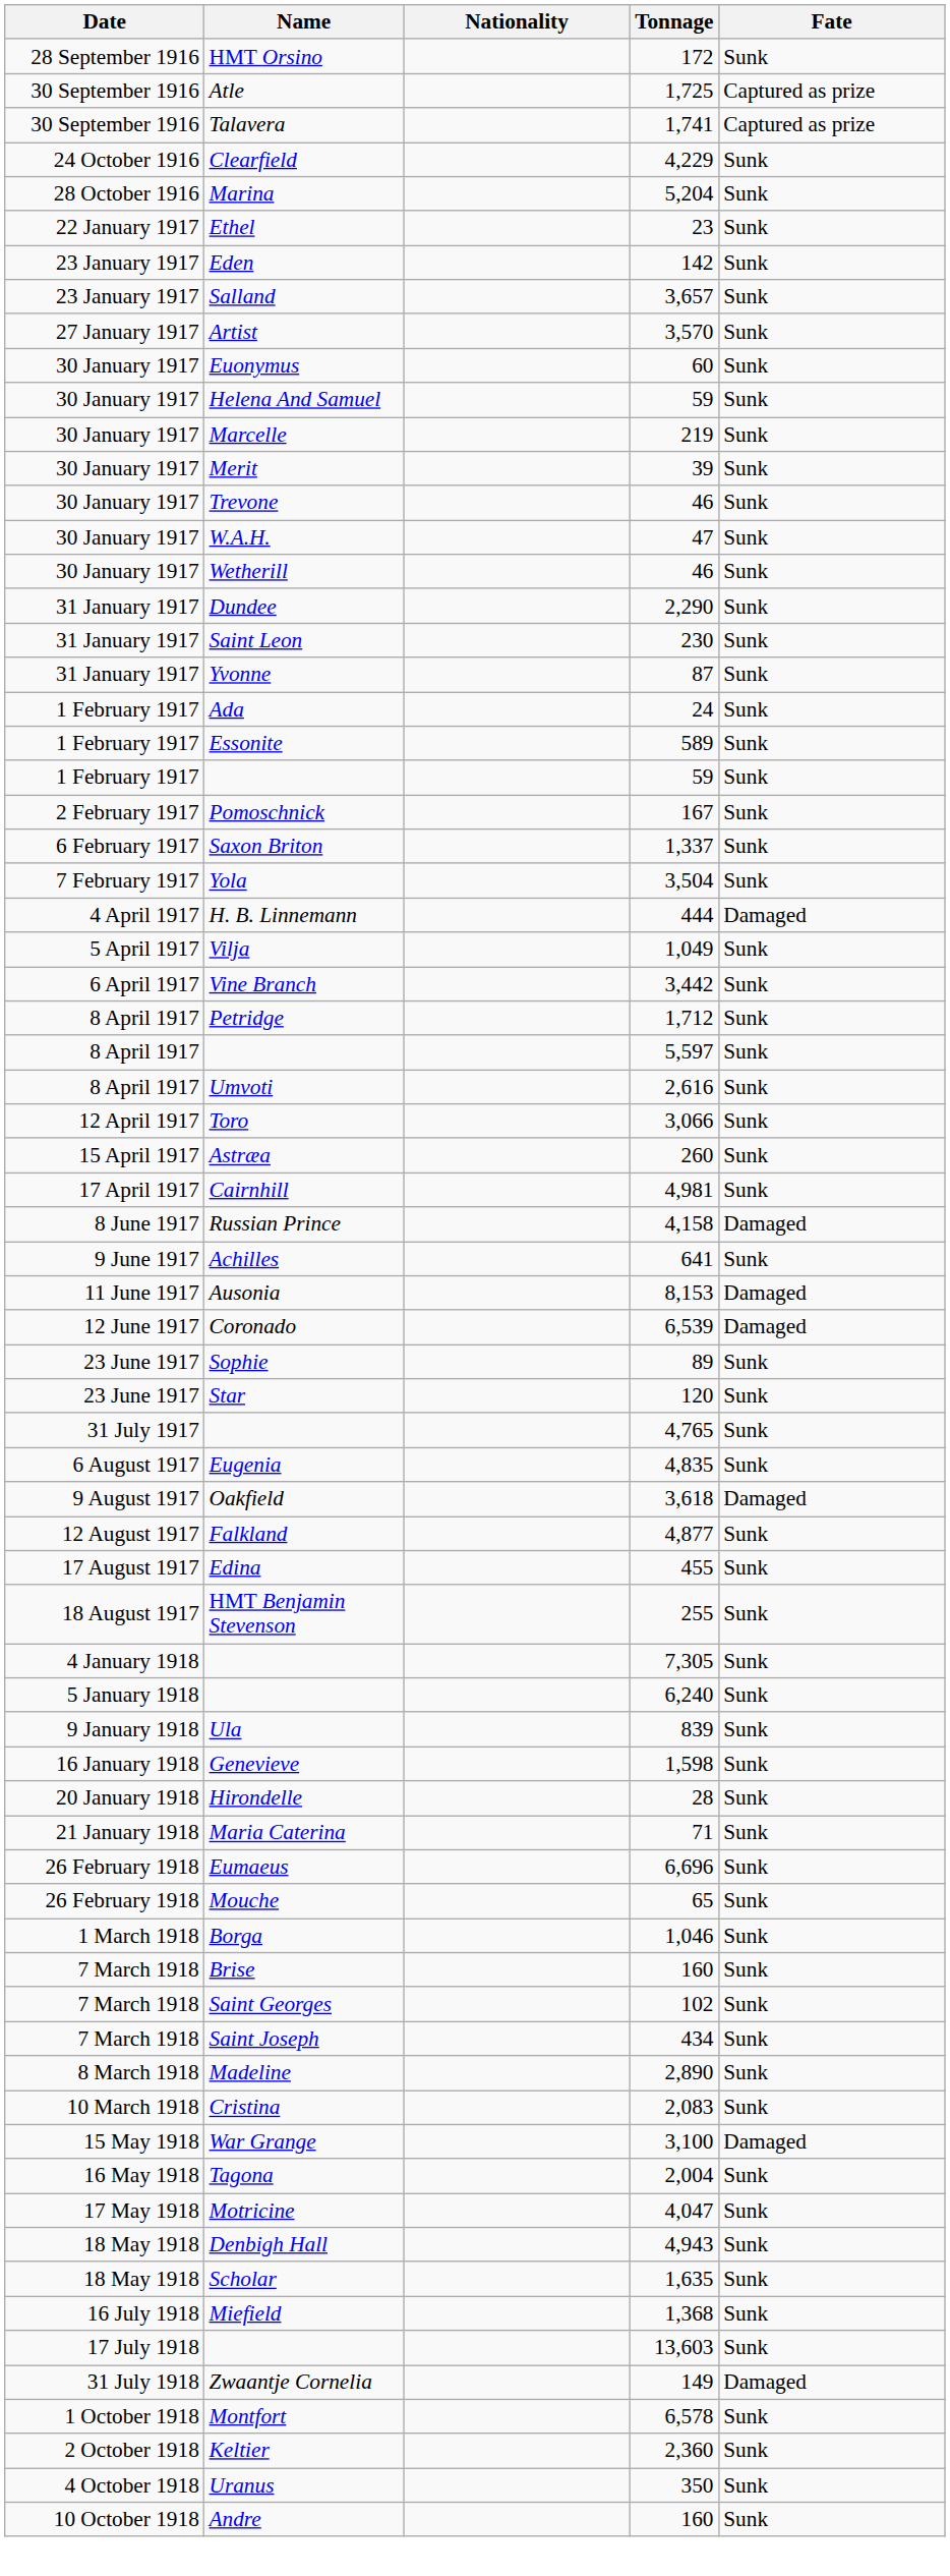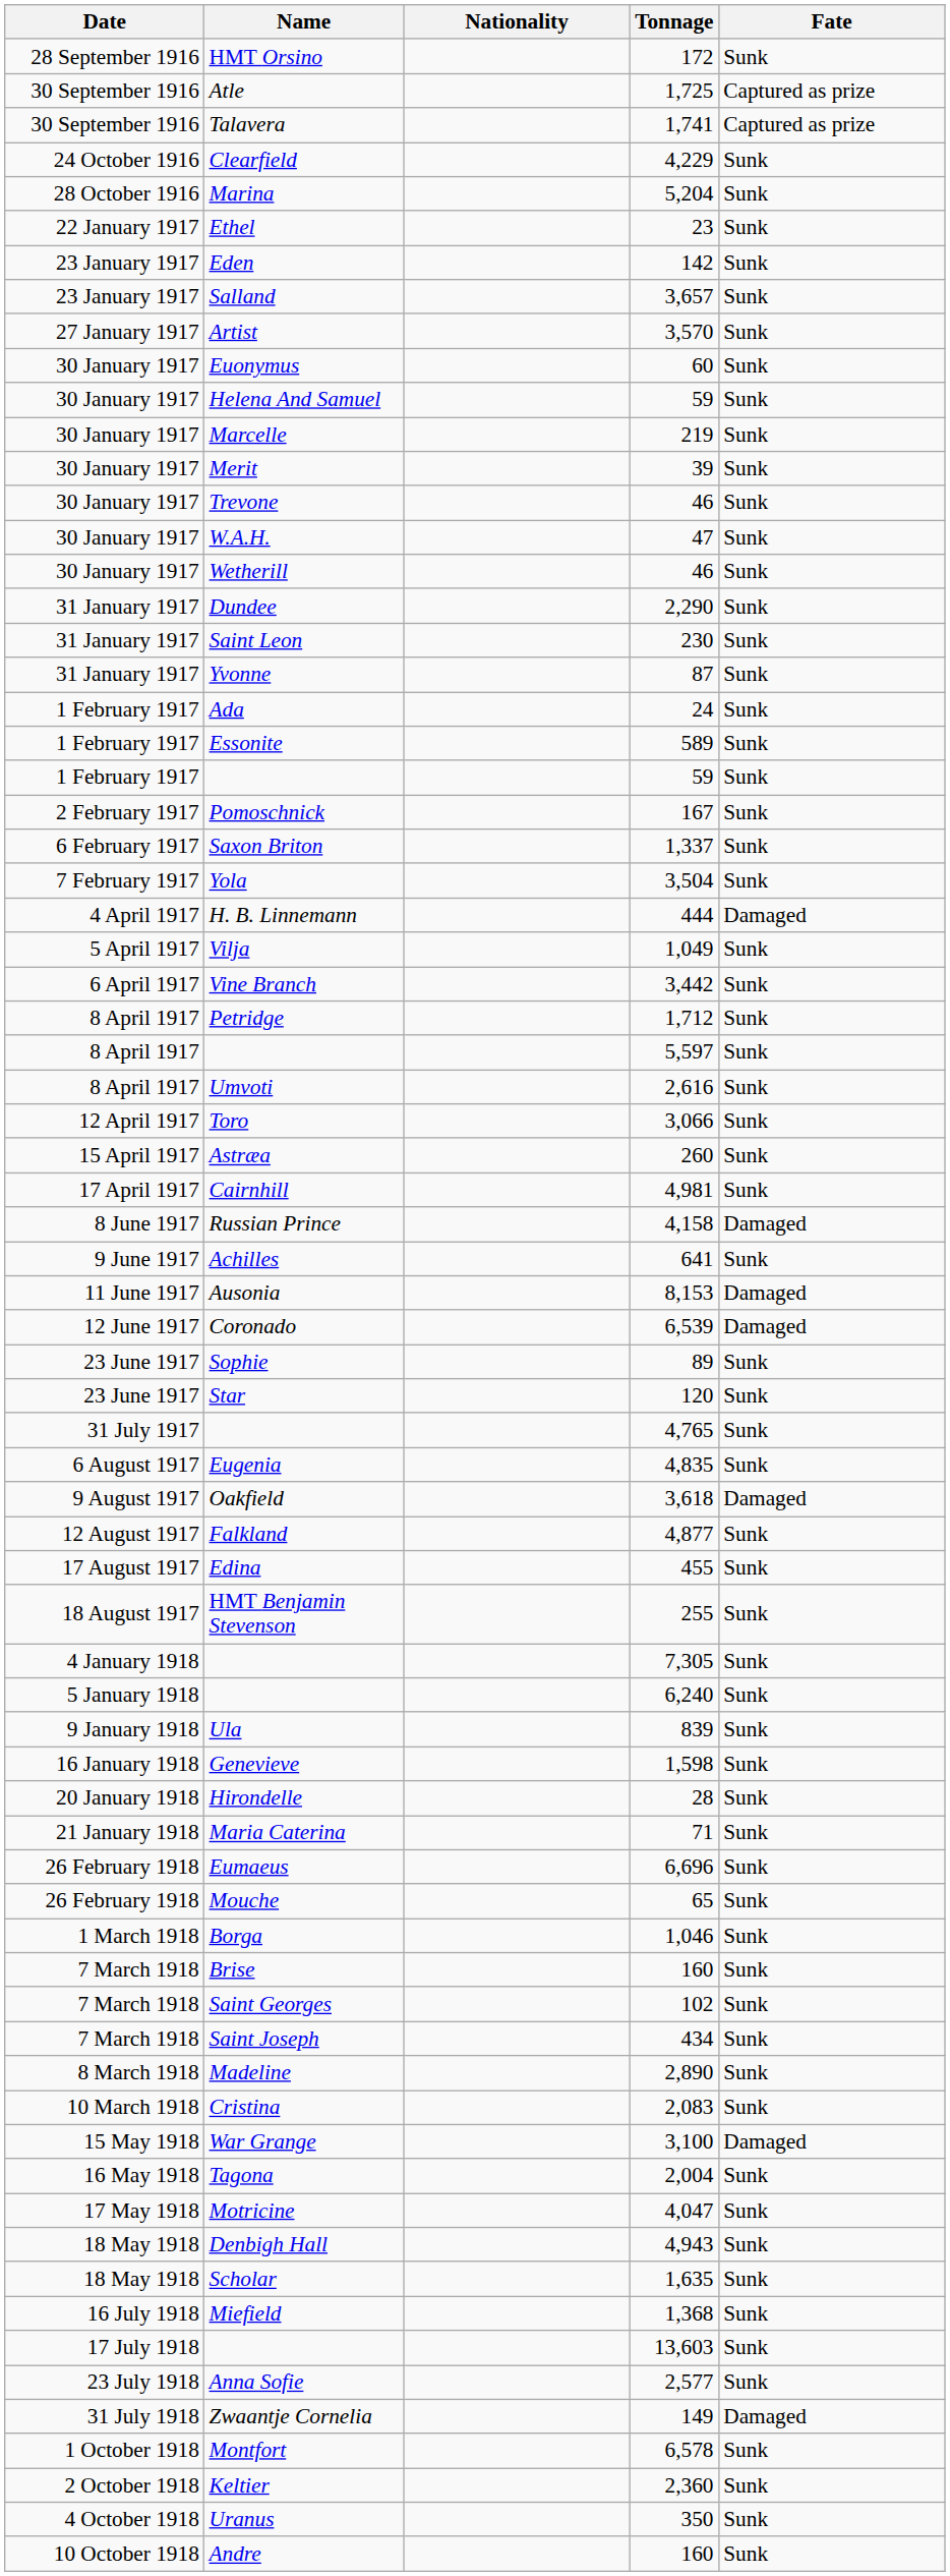 <table class="wikitable sortable">
 <tr>
 <th width="140px">Date</th>
 <th width="140px">Name</th>
 <th width="160px">Nationality</th>
 <th width="25px">Tonnage</th>
 <th width="160px">Fate</th>
 </tr>
 <tr>
 <td align="right">28 September 1916</td>
 <td align="left"><a href='#'>HMT <em>Orsino</em></a></td>
 <td align="left"></td>
 <td align="right">172</td>
 <td align="left">Sunk</td>
 </tr>
 <tr>
 <td align="right">30 September 1916</td>
 <td align="left"><em>Atle</em></td>
 <td align="left"></td>
 <td align="right">1,725</td>
 <td align="left">Captured as prize</td>
 </tr>
 <tr>
 <td align="right">30 September 1916</td>
 <td align="left"><em>Talavera</em></td>
 <td align="left"></td>
 <td align="right">1,741</td>
 <td align="left">Captured as prize</td>
 </tr>
 <tr>
 <td align="right">24 October 1916</td>
 <td align="left"><a href='#'><em>Clearfield</em></a></td>
 <td align="left"></td>
 <td align="right">4,229</td>
 <td align="left">Sunk</td>
 </tr>
 <tr>
 <td align="right">28 October 1916</td>
 <td align="left"><a href='#'><em>Marina</em></a></td>
 <td align="left"></td>
 <td align="right">5,204</td>
 <td align="left">Sunk</td>
 </tr>
 <tr>
 <td align="right">22 January 1917</td>
 <td align="left"><a href='#'><em>Ethel</em></a></td>
 <td align="left"></td>
 <td align="right">23</td>
 <td align="left">Sunk</td>
 </tr>
 <tr>
 <td align="right">23 January 1917</td>
 <td align="left"><a href='#'><em>Eden</em></a></td>
 <td align="left"></td>
 <td align="right">142</td>
 <td align="left">Sunk</td>
 </tr>
 <tr>
 <td align="right">23 January 1917</td>
 <td align="left"><a href='#'><em>Salland</em></a></td>
 <td align="left"></td>
 <td align="right">3,657</td>
 <td align="left">Sunk</td>
 </tr>
 <tr>
 <td align="right">27 January 1917</td>
 <td align="left"><a href='#'><em>Artist</em></a></td>
 <td align="left"></td>
 <td align="right">3,570</td>
 <td align="left">Sunk</td>
 </tr>
 <tr>
 <td align="right">30 January 1917</td>
 <td align="left"><a href='#'><em>Euonymus</em></a></td>
 <td align="left"></td>
 <td align="right">60</td>
 <td align="left">Sunk</td>
 </tr>
 <tr>
 <td align="right">30 January 1917</td>
 <td align="left"><a href='#'><em>Helena And Samuel</em></a></td>
 <td align="left"></td>
 <td align="right">59</td>
 <td align="left">Sunk</td>
 </tr>
 <tr>
 <td align="right">30 January 1917</td>
 <td align="left"><a href='#'><em>Marcelle</em></a></td>
 <td align="left"></td>
 <td align="right">219</td>
 <td align="left">Sunk</td>
 </tr>
 <tr>
 <td align="right">30 January 1917</td>
 <td align="left"><a href='#'><em>Merit</em></a></td>
 <td align="left"></td>
 <td align="right">39</td>
 <td align="left">Sunk</td>
 </tr>
 <tr>
 <td align="right">30 January 1917</td>
 <td align="left"><a href='#'><em>Trevone</em></a></td>
 <td align="left"></td>
 <td align="right">46</td>
 <td align="left">Sunk</td>
 </tr>
 <tr>
 <td align="right">30 January 1917</td>
 <td align="left"><a href='#'><em>W.A.H.</em></a></td>
 <td align="left"></td>
 <td align="right">47</td>
 <td align="left">Sunk</td>
 </tr>
 <tr>
 <td align="right">30 January 1917</td>
 <td align="left"><a href='#'><em>Wetherill</em></a></td>
 <td align="left"></td>
 <td align="right">46</td>
 <td align="left">Sunk</td>
 </tr>
 <tr>
 <td align="right">31 January 1917</td>
 <td align="left"><a href='#'><em>Dundee</em></a></td>
 <td align="left"></td>
 <td align="right">2,290</td>
 <td align="left">Sunk</td>
 </tr>
 <tr>
 <td align="right">31 January 1917</td>
 <td align="left"><a href='#'><em>Saint Leon</em></a></td>
 <td align="left"></td>
 <td align="right">230</td>
 <td align="left">Sunk</td>
 </tr>
 <tr>
 <td align="right">31 January 1917</td>
 <td align="left"><a href='#'><em>Yvonne</em></a></td>
 <td align="left"></td>
 <td align="right">87</td>
 <td align="left">Sunk</td>
 </tr>
 <tr>
 <td align="right">1 February 1917</td>
 <td align="left"><a href='#'><em>Ada</em></a></td>
 <td align="left"></td>
 <td align="right">24</td>
 <td align="left">Sunk</td>
 </tr>
 <tr>
 <td align="right">1 February 1917</td>
 <td align="left"><a href='#'><em>Essonite</em></a></td>
 <td align="left"></td>
 <td align="right">589</td>
 <td align="left">Sunk</td>
 </tr>
 <tr>
 <td align="right">1 February 1917</td>
 <td align="left"></td>
 <td align="left"></td>
 <td align="right">59</td>
 <td align="left">Sunk</td>
 </tr>
 <tr>
 <td align="right">2 February 1917</td>
 <td align="left"><a href='#'><em>Pomoschnick</em></a></td>
 <td align="left"></td>
 <td align="right">167</td>
 <td align="left">Sunk</td>
 </tr>
 <tr>
 <td align="right">6 February 1917</td>
 <td align="left"><a href='#'><em>Saxon Briton</em></a></td>
 <td align="left"></td>
 <td align="right">1,337</td>
 <td align="left">Sunk</td>
 </tr>
 <tr>
 <td align="right">7 February 1917</td>
 <td align="left"><a href='#'><em>Yola</em></a></td>
 <td align="left"></td>
 <td align="right">3,504</td>
 <td align="left">Sunk</td>
 </tr>
 <tr>
 <td align="right">4 April 1917</td>
 <td align="left"><em>H. B. Linnemann</em></td>
 <td align="left"></td>
 <td align="right">444</td>
 <td align="left">Damaged</td>
 </tr>
 <tr>
 <td align="right">5 April 1917</td>
 <td align="left"><a href='#'><em>Vilja</em></a></td>
 <td align="left"></td>
 <td align="right">1,049</td>
 <td align="left">Sunk</td>
 </tr>
 <tr>
 <td align="right">6 April 1917</td>
 <td align="left"><a href='#'><em>Vine Branch</em></a></td>
 <td align="left"></td>
 <td align="right">3,442</td>
 <td align="left">Sunk</td>
 </tr>
 <tr>
 <td align="right">8 April 1917</td>
 <td align="left"><a href='#'><em>Petridge</em></a></td>
 <td align="left"></td>
 <td align="right">1,712</td>
 <td align="left">Sunk</td>
 </tr>
 <tr>
 <td align="right">8 April 1917</td>
 <td align="left"></td>
 <td align="left"></td>
 <td align="right">5,597</td>
 <td align="left">Sunk</td>
 </tr>
 <tr>
 <td align="right">8 April 1917</td>
 <td align="left"><a href='#'><em>Umvoti</em></a></td>
 <td align="left"></td>
 <td align="right">2,616</td>
 <td align="left">Sunk</td>
 </tr>
 <tr>
 <td align="right">12 April 1917</td>
 <td align="left"><a href='#'><em>Toro</em></a></td>
 <td align="left"></td>
 <td align="right">3,066</td>
 <td align="left">Sunk</td>
 </tr>
 <tr>
 <td align="right">15 April 1917</td>
 <td align="left"><a href='#'><em>Astræa</em></a></td>
 <td align="left"></td>
 <td align="right">260</td>
 <td align="left">Sunk</td>
 </tr>
 <tr>
 <td align="right">17 April 1917</td>
 <td align="left"><a href='#'><em>Cairnhill</em></a></td>
 <td align="left"></td>
 <td align="right">4,981</td>
 <td align="left">Sunk</td>
 </tr>
 <tr>
 <td align="right">8 June 1917</td>
 <td align="left"><em>Russian Prince</em></td>
 <td align="left"></td>
 <td align="right">4,158</td>
 <td align="left">Damaged</td>
 </tr>
 <tr>
 <td align="right">9 June 1917</td>
 <td align="left"><a href='#'><em>Achilles</em></a></td>
 <td align="left"></td>
 <td align="right">641</td>
 <td align="left">Sunk</td>
 </tr>
 <tr>
 <td align="right">11 June 1917</td>
 <td align="left"><em>Ausonia</em></td>
 <td align="left"></td>
 <td align="right">8,153</td>
 <td align="left">Damaged</td>
 </tr>
 <tr>
 <td align="right">12 June 1917</td>
 <td align="left"><em>Coronado</em></td>
 <td align="left"></td>
 <td align="right">6,539</td>
 <td align="left">Damaged</td>
 </tr>
 <tr>
 <td align="right">23 June 1917</td>
 <td align="left"><a href='#'><em>Sophie</em></a></td>
 <td align="left"></td>
 <td align="right">89</td>
 <td align="left">Sunk</td>
 </tr>
 <tr>
 <td align="right">23 June 1917</td>
 <td align="left"><a href='#'><em>Star</em></a></td>
 <td align="left"></td>
 <td align="right">120</td>
 <td align="left">Sunk</td>
 </tr>
 <tr>
 <td align="right">31 July 1917</td>
 <td align="left"></td>
 <td align="left"></td>
 <td align="right">4,765</td>
 <td align="left">Sunk</td>
 </tr>
 <tr>
 <td align="right">6 August 1917</td>
 <td align="left"><a href='#'><em>Eugenia</em></a></td>
 <td align="left"></td>
 <td align="right">4,835</td>
 <td align="left">Sunk</td>
 </tr>
 <tr>
 <td align="right">9 August 1917</td>
 <td align="left"><em>Oakfield</em></td>
 <td align="left"></td>
 <td align="right">3,618</td>
 <td align="left">Damaged</td>
 </tr>
 <tr>
 <td align="right">12 August 1917</td>
 <td align="left"><a href='#'><em>Falkland</em></a></td>
 <td align="left"></td>
 <td align="right">4,877</td>
 <td align="left">Sunk</td>
 </tr>
 <tr>
 <td align="right">17 August 1917</td>
 <td align="left"><a href='#'><em>Edina</em></a></td>
 <td align="left"></td>
 <td align="right">455</td>
 <td align="left">Sunk</td>
 </tr>
 <tr>
 <td align="right">18 August 1917</td>
 <td align="left"><a href='#'>HMT <em>Benjamin Stevenson</em></a></td>
 <td align="left"></td>
 <td align="right">255</td>
 <td align="left">Sunk</td>
 </tr>
 <tr>
 <td align="right">4 January 1918</td>
 <td align="left"></td>
 <td align="left"></td>
 <td align="right">7,305</td>
 <td align="left">Sunk</td>
 </tr>
 <tr>
 <td align="right">5 January 1918</td>
 <td align="left"></td>
 <td align="left"></td>
 <td align="right">6,240</td>
 <td align="left">Sunk</td>
 </tr>
 <tr>
 <td align="right">9 January 1918</td>
 <td align="left"><a href='#'><em>Ula</em></a></td>
 <td align="left"></td>
 <td align="right">839</td>
 <td align="left">Sunk</td>
 </tr>
 <tr>
 <td align="right">16 January 1918</td>
 <td align="left"><a href='#'><em>Genevieve</em></a></td>
 <td align="left"></td>
 <td align="right">1,598</td>
 <td align="left">Sunk</td>
 </tr>
 <tr>
 <td align="right">20 January 1918</td>
 <td align="left"><a href='#'><em>Hirondelle</em></a></td>
 <td align="left"></td>
 <td align="right">28</td>
 <td align="left">Sunk</td>
 </tr>
 <tr>
 <td align="right">21 January 1918</td>
 <td align="left"><a href='#'><em>Maria Caterina</em></a></td>
 <td align="left"></td>
 <td align="right">71</td>
 <td align="left">Sunk</td>
 </tr>
 <tr>
 <td align="right">26 February 1918</td>
 <td align="left"><a href='#'><em>Eumaeus</em></a></td>
 <td align="left"></td>
 <td align="right">6,696</td>
 <td align="left">Sunk</td>
 </tr>
 <tr>
 <td align="right">26 February 1918</td>
 <td align="left"><a href='#'><em>Mouche</em></a></td>
 <td align="left"></td>
 <td align="right">65</td>
 <td align="left">Sunk</td>
 </tr>
 <tr>
 <td align="right">1 March 1918</td>
 <td align="left"><a href='#'><em>Borga</em></a></td>
 <td align="left"></td>
 <td align="right">1,046</td>
 <td align="left">Sunk</td>
 </tr>
 <tr>
 <td align="right">7 March 1918</td>
 <td align="left"><a href='#'><em>Brise</em></a></td>
 <td align="left"></td>
 <td align="right">160</td>
 <td align="left">Sunk</td>
 </tr>
 <tr>
 <td align="right">7 March 1918</td>
 <td align="left"><a href='#'><em>Saint Georges</em></a></td>
 <td align="left"></td>
 <td align="right">102</td>
 <td align="left">Sunk</td>
 </tr>
 <tr>
 <td align="right">7 March 1918</td>
 <td align="left"><a href='#'><em>Saint Joseph</em></a></td>
 <td align="left"></td>
 <td align="right">434</td>
 <td align="left">Sunk</td>
 </tr>
 <tr>
 <td align="right">8 March 1918</td>
 <td align="left"><a href='#'><em>Madeline</em></a></td>
 <td align="left"></td>
 <td align="right">2,890</td>
 <td align="left">Sunk</td>
 </tr>
 <tr>
 <td align="right">10 March 1918</td>
 <td align="left"><a href='#'><em>Cristina</em></a></td>
 <td align="left"></td>
 <td align="right">2,083</td>
 <td align="left">Sunk</td>
 </tr>
 <tr>
 <td align="right">15 May 1918</td>
 <td align="left"><a href='#'><em>War Grange</em></a></td>
 <td align="left"></td>
 <td align="right">3,100</td>
 <td align="left">Damaged</td>
 </tr>
 <tr>
 <td align="right">16 May 1918</td>
 <td align="left"><a href='#'><em>Tagona</em></a></td>
 <td align="left"></td>
 <td align="right">2,004</td>
 <td align="left">Sunk</td>
 </tr>
 <tr>
 <td align="right">17 May 1918</td>
 <td align="left"><a href='#'><em>Motricine</em></a></td>
 <td align="left"></td>
 <td align="right">4,047</td>
 <td align="left">Sunk</td>
 </tr>
 <tr>
 <td align="right">18 May 1918</td>
 <td align="left"><a href='#'><em>Denbigh Hall</em></a></td>
 <td align="left"></td>
 <td align="right">4,943</td>
 <td align="left">Sunk</td>
 </tr>
 <tr>
 <td align="right">18 May 1918</td>
 <td align="left"><a href='#'><em>Scholar</em></a></td>
 <td align="left"></td>
 <td align="right">1,635</td>
 <td align="left">Sunk</td>
 </tr>
 <tr>
 <td align="right">16 July 1918</td>
 <td align="left"><a href='#'><em>Miefield</em></a></td>
 <td align="left"></td>
 <td align="right">1,368</td>
 <td align="left">Sunk</td>
 </tr>
 <tr>
 <td align="right">17 July 1918</td>
 <td align="left"></td>
 <td align="left"></td>
 <td align="right">13,603</td>
 <td align="left">Sunk</td>
 </tr>
 <tr>
+<td align="right">23 July 1918</td>
+<td align="left"><a href='#'><em>Anna Sofie</em></a></td>
+<td align="left"></td>
+<td align="right">2,577</td>
+<td align="left">Sunk</td>
+</tr>
+<tr>
 <td align="right">31 July 1918</td>
 <td align="left"><em>Zwaantje Cornelia</em></td>
 <td align="left"></td>
 <td align="right">149</td>
 <td align="left">Damaged</td>
 </tr>
 <tr>
 <td align="right">1 October 1918</td>
 <td align="left"><a href='#'><em>Montfort</em></a></td>
 <td align="left"></td>
 <td align="right">6,578</td>
 <td align="left">Sunk</td>
 </tr>
 <tr>
 <td align="right">2 October 1918</td>
 <td align="left"><a href='#'><em>Keltier</em></a></td>
 <td align="left"></td>
 <td align="right">2,360</td>
 <td align="left">Sunk</td>
 </tr>
 <tr>
 <td align="right">4 October 1918</td>
 <td align="left"><a href='#'><em>Uranus</em></a></td>
 <td align="left"></td>
 <td align="right">350</td>
 <td align="left">Sunk</td>
 </tr>
 <tr>
 <td align="right">10 October 1918</td>
 <td align="left"><a href='#'><em>Andre</em></a></td>
 <td align="left"></td>
 <td align="right">160</td>
 <td align="left">Sunk</td>
 </tr>
 </table>
